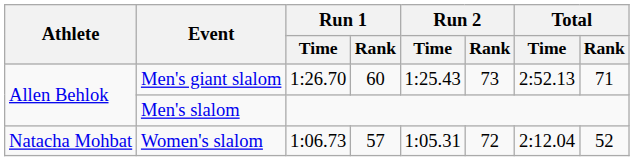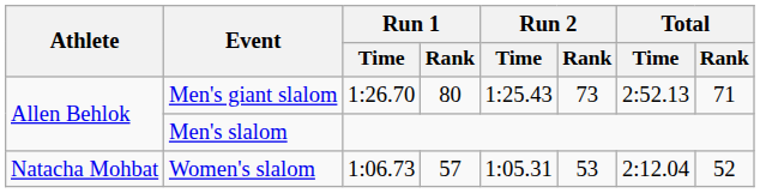 <table class="wikitable" style="font-size:90%">
 <tr>
 <th rowspan=2>Athlete</th>
 <th rowspan=2>Event</th>
 <th colspan=2>Run 1</th>
 <th colspan=2>Run 2</th>
 <th colspan=2>Total</th>
 </tr>
 <tr style="font-size:95%">
 <th>Time</th>
 <th>Rank</th>
 <th>Time</th>
 <th>Rank</th>
 <th>Time</th>
 <th>Rank</th>
 </tr>
 <tr align=center>
 <td rowspan=2 align="left"><a href='#'>Allen Behlok</a></td>
 <td align="left"><a href='#'>Men's giant slalom</a></td>
 <td>1:26.70</td>
-<td>60</td>
+<td>80</td>
 <td>1:25.43</td>
 <td>73</td>
 <td>2:52.13</td>
 <td>71</td>
 </tr>
 <tr align=center>
 <td align="left"><a href='#'>Men's slalom</a></td>
 <td colspan=6></td>
 </tr>
 <tr align=center>
 <td align="left"><a href='#'>Natacha Mohbat</a></td>
 <td align="left"><a href='#'>Women's slalom</a></td>
 <td>1:06.73</td>
 <td>57</td>
 <td>1:05.31</td>
-<td>72</td>
+<td>53</td>
 <td>2:12.04</td>
 <td>52</td>
 </tr>
 </table>
